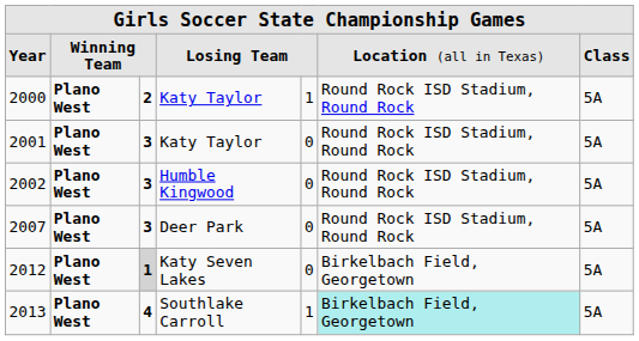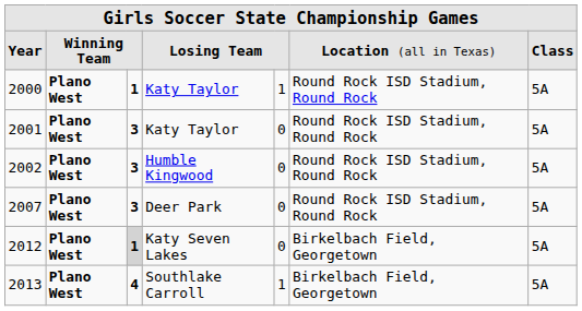 <table class="wikitable" style="width:60%;">
 <tr>
 <td colspan="7"  style="text-align:center; background:#e5e5e5;"><big><strong>Girls Soccer State Championship Games</strong></big></td>
 </tr>
 <tr style="text-align:center; background:#e5e5e5;">
 <td><strong>Year</strong></td>
 <td colspan="2"><strong>Winning Team</strong></td>
 <td colspan="2"><strong>Losing Team</strong></td>
 <td><strong>Location</strong> <small>(all in Texas)</small></td>
 <td><strong>Class</strong></td>
 </tr>
 <tr>
 <td>2000</td>
 <td><strong>Plano West</strong></td>
-<td><strong>2</strong></td>
+<td><strong>1</strong></td>
 <td><a href='#'>Katy Taylor</a></td>
 <td>1</td>
 <td>Round Rock ISD Stadium, <a href='#'>Round Rock</a></td>
 <td>5A</td>
 </tr>
 <tr>
 <td>2001</td>
 <td><strong>Plano West</strong></td>
 <td><strong>3</strong></td>
 <td>Katy Taylor</td>
 <td>0</td>
 <td>Round Rock ISD Stadium, Round Rock</td>
 <td>5A</td>
 </tr>
 <tr>
 <td>2002</td>
 <td><strong>Plano West</strong></td>
 <td><strong>3</strong></td>
 <td><a href='#'>Humble Kingwood</a></td>
 <td>0</td>
 <td>Round Rock ISD Stadium, Round Rock</td>
 <td>5A</td>
 </tr>
 <tr>
 <td>2007</td>
 <td><strong>Plano West</strong></td>
 <td><strong>3</strong></td>
 <td>Deer Park</td>
 <td>0</td>
 <td>Round Rock ISD Stadium, Round Rock</td>
 <td>5A</td>
 </tr>
 <tr>
 <td>2012</td>
 <td><strong>Plano West</strong></td>
 <td style="background: lightgrey;"><strong>1</strong></td>
 <td>Katy Seven Lakes</td>
 <td>0</td>
 <td>Birkelbach Field, Georgetown</td>
 <td>5A</td>
 </tr>
 <tr>
 <td>2013</td>
 <td><strong>Plano West</strong></td>
 <td><strong>4</strong></td>
 <td>Southlake Carroll</td>
 <td>1</td>
-<td style="background: paleturquoise;">Birkelbach Field, Georgetown</td>
+<td>Birkelbach Field, Georgetown</td>
 <td>5A</td>
 </tr>
 </table>
